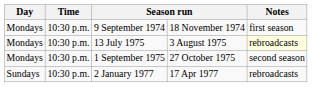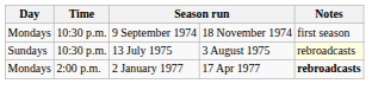 <table class="wikitable">
 <tr>
 <th>Day</th>
 <th>Time</th>
 <th colspan=2>Season run</th>
 <th>Notes</th>
 </tr>
 <tr>
 <td>Mondays</td>
 <td>10:30 p.m.</td>
 <td>9 September 1974</td>
 <td>18 November 1974</td>
 <td>first season</td>
 </tr>
 <tr>
-<td>Mondays</td>
+<td>Sundays</td>
 <td>10:30 p.m.</td>
 <td>13 July 1975</td>
 <td>3 August 1975</td>
 <td style="background: lightyellow;">rebroadcasts</td>
 </tr>
 <tr>
 <td>Mondays</td>
-<td>10:30 p.m.</td>
-<td>1 September 1975</td>
-<td>27 October 1975</td>
-<td>second season</td>
-</tr>
-<tr>
-<td>Sundays</td>
-<td>10:30 p.m.</td>
+<td>2:00 p.m.</td>
 <td>2 January 1977</td>
 <td>17 Apr 1977</td>
-<td>rebroadcasts</td>
+<td><strong>rebroadcasts</strong></td>
 </tr>
 </table>
